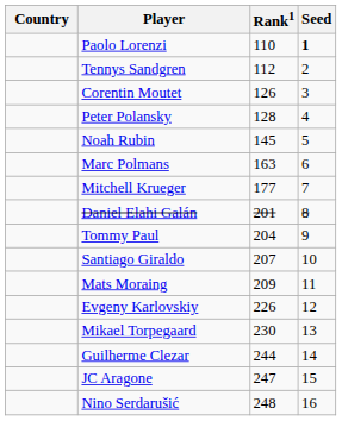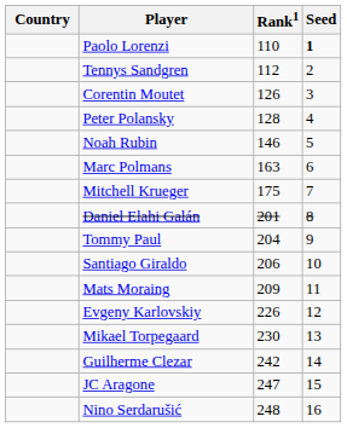 <table class="sortable wikitable">
 <tr>
 <th width="70">Country</th>
 <th width="175">Player</th>
 <th>Rank<sup>1</sup></th>
 <th>Seed</th>
 </tr>
 <tr>
 <td></td>
 <td><a href='#'>Paolo Lorenzi</a></td>
 <td>110</td>
 <td><strong>1</strong></td>
 </tr>
 <tr>
 <td></td>
 <td><a href='#'>Tennys Sandgren</a></td>
 <td>112</td>
 <td>2</td>
 </tr>
 <tr>
 <td></td>
 <td><a href='#'>Corentin Moutet</a></td>
 <td>126</td>
 <td>3</td>
 </tr>
 <tr>
 <td></td>
 <td><a href='#'>Peter Polansky</a></td>
 <td>128</td>
 <td>4</td>
 </tr>
 <tr>
 <td></td>
 <td><a href='#'>Noah Rubin</a></td>
-<td>145</td>
+<td>146</td>
 <td>5</td>
 </tr>
 <tr>
 <td></td>
 <td><a href='#'>Marc Polmans</a></td>
 <td>163</td>
 <td>6</td>
 </tr>
 <tr>
 <td></td>
 <td><a href='#'>Mitchell Krueger</a></td>
-<td>177</td>
+<td>175</td>
 <td>7</td>
 </tr>
 <tr>
 <td><s></s></td>
 <td><s><a href='#'>Daniel Elahi Galán</a></s></td>
 <td><s>201</s></td>
 <td><s>8</s></td>
 </tr>
 <tr>
 <td></td>
 <td><a href='#'>Tommy Paul</a></td>
 <td>204</td>
 <td>9</td>
 </tr>
 <tr>
 <td></td>
 <td><a href='#'>Santiago Giraldo</a></td>
-<td>207</td>
+<td>206</td>
 <td>10</td>
 </tr>
 <tr>
 <td></td>
 <td><a href='#'>Mats Moraing</a></td>
 <td>209</td>
 <td>11</td>
 </tr>
 <tr>
 <td></td>
 <td><a href='#'>Evgeny Karlovskiy</a></td>
 <td>226</td>
 <td>12</td>
 </tr>
 <tr>
 <td></td>
 <td><a href='#'>Mikael Torpegaard</a></td>
 <td>230</td>
 <td>13</td>
 </tr>
 <tr>
 <td></td>
 <td><a href='#'>Guilherme Clezar</a></td>
-<td>244</td>
+<td>242</td>
 <td>14</td>
 </tr>
 <tr>
 <td></td>
 <td><a href='#'>JC Aragone</a></td>
 <td>247</td>
 <td>15</td>
 </tr>
 <tr>
 <td></td>
 <td><a href='#'>Nino Serdarušić</a></td>
 <td>248</td>
 <td>16</td>
 </tr>
 </table>
